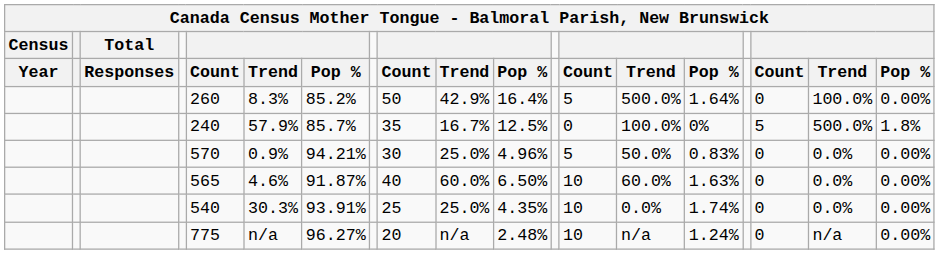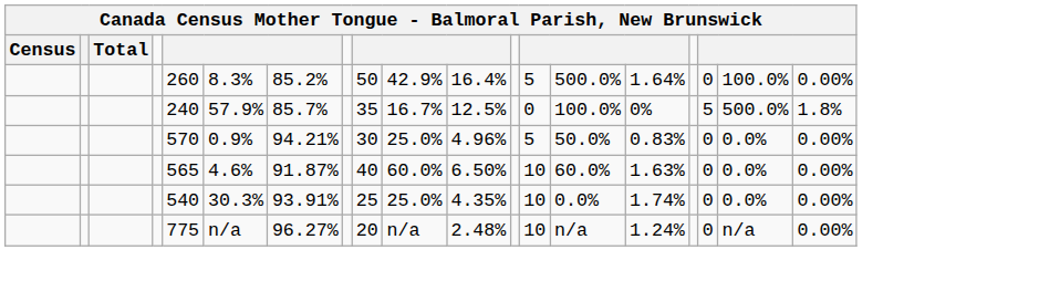 <table class="wikitable">
 <tr>
 <th colspan="19">Canada Census Mother Tongue - Balmoral Parish, New Brunswick</th>
 </tr>
 <tr>
 <th>Census</th>
 <th></th>
 <th>Total</th>
 <td colspan="1"></td>
 <th colspan="3"></th>
 <td colspan="1"></td>
 <th colspan="3"></th>
 <td colspan="1"></td>
 <th colspan="3"></th>
 <td colspan="1"></td>
 <th colspan="3"></th>
-</tr>
-<tr>
-<th>Year</th>
-<th></th>
-<th>Responses</th>
-<td></td>
-<th>Count</th>
-<th>Trend</th>
-<th>Pop %</th>
-<td></td>
-<th>Count</th>
-<th>Trend</th>
-<th>Pop %</th>
-<td></td>
-<th>Count</th>
-<th>Trend</th>
-<th>Pop %</th>
-<td></td>
-<th>Count</th>
-<th>Trend</th>
-<th>Pop %</th>
 </tr>
 <tr>
 <td></td>
 <td></td>
 <td></td>
 <td></td>
 <td>260</td>
 <td> 8.3%</td>
 <td>85.2%</td>
 <td></td>
 <td>50</td>
 <td> 42.9%</td>
 <td>16.4%</td>
 <td></td>
 <td>5</td>
 <td> 500.0%</td>
 <td>1.64%</td>
 <td></td>
 <td>0</td>
 <td> 100.0%</td>
 <td>0.00%</td>
 </tr>
 <tr>
 <td></td>
 <td></td>
 <td></td>
 <td></td>
 <td>240</td>
 <td> 57.9%</td>
 <td>85.7%</td>
 <td></td>
 <td>35</td>
 <td> 16.7%</td>
 <td>12.5%</td>
 <td></td>
 <td>0</td>
 <td> 100.0%</td>
 <td>0%</td>
 <td></td>
 <td>5</td>
 <td> 500.0%</td>
 <td>1.8%</td>
 </tr>
 <tr>
 <td></td>
 <td></td>
 <td></td>
 <td></td>
 <td>570</td>
 <td> 0.9%</td>
 <td>94.21%</td>
 <td></td>
 <td>30</td>
 <td> 25.0%</td>
 <td>4.96%</td>
 <td></td>
 <td>5</td>
 <td> 50.0%</td>
 <td>0.83%</td>
 <td></td>
 <td>0</td>
 <td> 0.0%</td>
 <td>0.00%</td>
 </tr>
 <tr>
 <td></td>
 <td></td>
 <td></td>
 <td></td>
 <td>565</td>
 <td> 4.6%</td>
 <td>91.87%</td>
 <td></td>
 <td>40</td>
 <td> 60.0%</td>
 <td>6.50%</td>
 <td></td>
 <td>10</td>
 <td> 60.0%</td>
 <td>1.63%</td>
 <td></td>
 <td>0</td>
 <td> 0.0%</td>
 <td>0.00%</td>
 </tr>
 <tr>
 <td></td>
 <td></td>
 <td></td>
 <td></td>
 <td>540</td>
 <td> 30.3%</td>
 <td>93.91%</td>
 <td></td>
 <td>25</td>
 <td> 25.0%</td>
 <td>4.35%</td>
 <td></td>
 <td>10</td>
 <td> 0.0%</td>
 <td>1.74%</td>
 <td></td>
 <td>0</td>
 <td> 0.0%</td>
 <td>0.00%</td>
 </tr>
 <tr>
 <td></td>
 <td></td>
 <td></td>
 <td></td>
 <td>775</td>
 <td>n/a</td>
 <td>96.27%</td>
 <td></td>
 <td>20</td>
 <td>n/a</td>
 <td>2.48%</td>
 <td></td>
 <td>10</td>
 <td>n/a</td>
 <td>1.24%</td>
 <td></td>
 <td>0</td>
 <td>n/a</td>
 <td>0.00%</td>
 </tr>
 </table>
